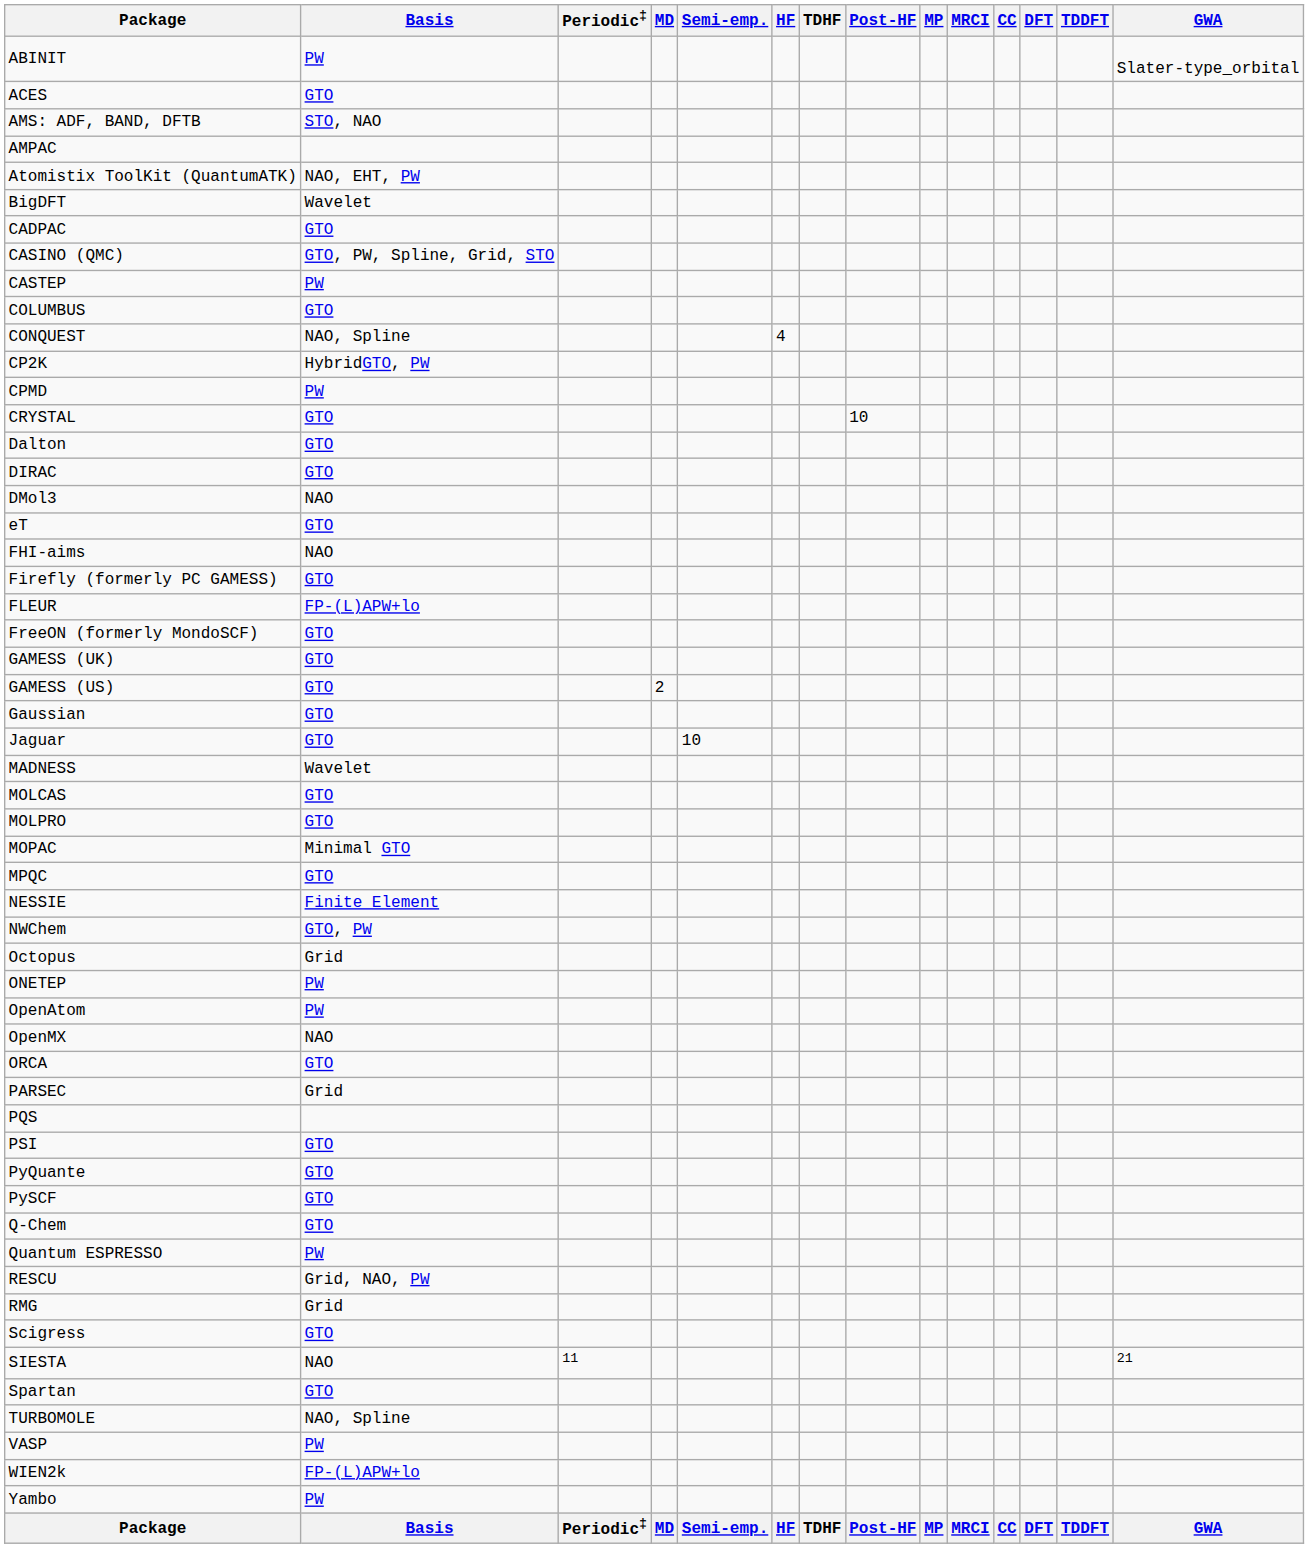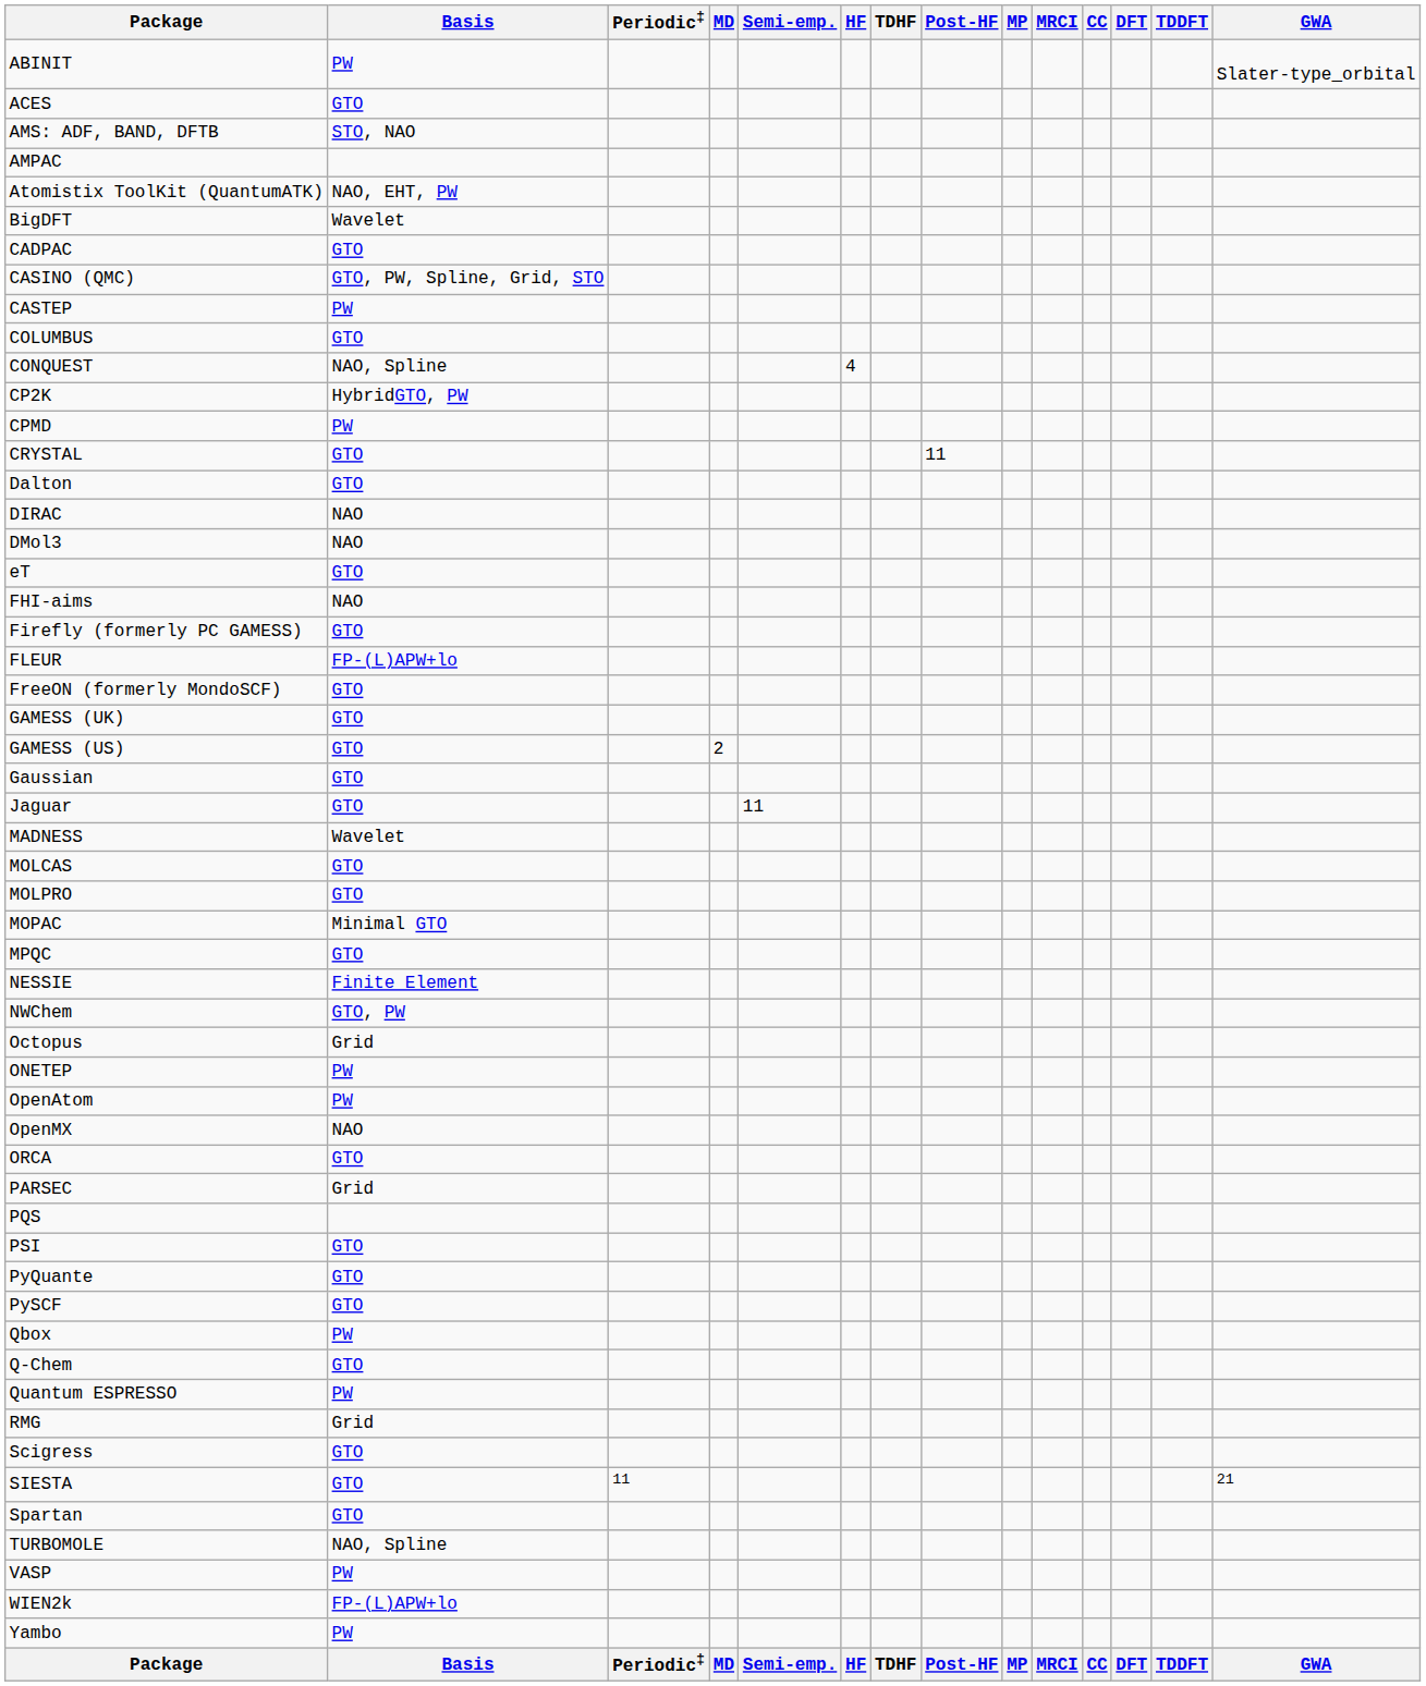 <table class="sortable wikitable" style="font-size: 90%;">
 <tr>
 <th>Package</th>
 <th><a href='#'>Basis</a></th>
 <th>Periodic<sup>‡</sup></th>
 <th><a href='#'>MD</a></th>
 <th><a href='#'>Semi-emp.</a></th>
 <th><a href='#'>HF</a></th>
 <th>TDHF</th>
 <th><a href='#'>Post-HF</a></th>
 <th><a href='#'>MP</a></th>
 <th><a href='#'>MRCI</a></th>
 <th><a href='#'>CC</a></th>
 <th><a href='#'>DFT</a></th>
 <th><a href='#'>TDDFT</a></th>
 <th><a href='#'>GWA</a></th>
 </tr>
 <tr>
 <td>ABINIT</td>
 <td><a href='#'>PW</a></td>
 <td></td>
 <td></td>
 <td></td>
 <td></td>
 <td></td>
 <td></td>
 <td></td>
 <td></td>
 <td></td>
 <td></td>
 <td></td>
 <td><br>Slater-type_orbital</td>
 </tr>
 <tr>
 <td>ACES </td>
 <td><a href='#'>GTO</a></td>
 <td></td>
 <td></td>
 <td></td>
 <td></td>
 <td></td>
 <td></td>
 <td></td>
 <td></td>
 <td></td>
 <td></td>
 <td></td>
 <td></td>
 </tr>
 <tr>
 <td>AMS: ADF, BAND, DFTB</td>
 <td><a href='#'>STO</a>, NAO</td>
 <td></td>
 <td></td>
 <td></td>
 <td></td>
 <td></td>
 <td></td>
 <td></td>
 <td></td>
 <td></td>
 <td></td>
 <td></td>
 <td></td>
 </tr>
 <tr>
 <td>AMPAC</td>
 <td></td>
 <td></td>
 <td></td>
 <td></td>
 <td></td>
 <td></td>
 <td></td>
 <td></td>
 <td></td>
 <td></td>
 <td></td>
 <td></td>
 <td></td>
 </tr>
 <tr>
 <td>Atomistix ToolKit (QuantumATK)</td>
 <td>NAO, EHT, <a href='#'>PW</a></td>
 <td></td>
 <td></td>
 <td></td>
 <td></td>
 <td></td>
 <td></td>
 <td></td>
 <td></td>
 <td></td>
 <td></td>
 <td></td>
 <td></td>
 </tr>
 <tr>
 <td>BigDFT</td>
 <td>Wavelet</td>
 <td></td>
 <td></td>
 <td></td>
 <td></td>
 <td></td>
 <td></td>
 <td></td>
 <td></td>
 <td></td>
 <td></td>
 <td></td>
 <td></td>
 </tr>
 <tr>
 <td>CADPAC</td>
 <td><a href='#'>GTO</a></td>
 <td></td>
 <td></td>
 <td></td>
 <td></td>
 <td></td>
 <td></td>
 <td></td>
 <td></td>
 <td></td>
 <td></td>
 <td></td>
 <td></td>
 </tr>
 <tr>
 <td>CASINO (QMC)</td>
 <td><a href='#'>GTO</a>, PW, Spline, Grid, <a href='#'>STO</a></td>
 <td></td>
 <td></td>
 <td></td>
 <td></td>
 <td></td>
 <td></td>
 <td></td>
 <td></td>
 <td></td>
 <td></td>
 <td></td>
 <td></td>
 </tr>
 <tr>
 <td>CASTEP</td>
 <td><a href='#'>PW</a></td>
 <td></td>
 <td></td>
 <td></td>
 <td></td>
 <td></td>
 <td></td>
 <td></td>
 <td></td>
 <td></td>
 <td></td>
 <td></td>
 <td></td>
 </tr>
 <tr>
 <td>COLUMBUS</td>
 <td><a href='#'>GTO</a></td>
 <td></td>
 <td></td>
 <td></td>
 <td></td>
 <td></td>
 <td></td>
 <td></td>
 <td></td>
 <td></td>
 <td></td>
 <td></td>
 <td></td>
 </tr>
 <tr>
 <td>CONQUEST</td>
 <td>NAO, Spline</td>
 <td></td>
 <td></td>
 <td></td>
 <td>4</td>
 <td></td>
 <td></td>
 <td></td>
 <td></td>
 <td></td>
 <td></td>
 <td></td>
 <td></td>
 </tr>
 <tr>
 <td>CP2K</td>
 <td>Hybrid<a href='#'>GTO</a>, <a href='#'>PW</a></td>
 <td></td>
 <td></td>
 <td></td>
 <td></td>
 <td></td>
 <td></td>
 <td></td>
 <td></td>
 <td></td>
 <td></td>
 <td></td>
 <td></td>
 </tr>
 <tr>
 <td>CPMD</td>
 <td><a href='#'>PW</a></td>
 <td></td>
 <td></td>
 <td></td>
 <td></td>
 <td></td>
 <td></td>
 <td></td>
 <td></td>
 <td></td>
 <td></td>
 <td></td>
 <td></td>
 </tr>
 <tr>
 <td>CRYSTAL</td>
 <td><a href='#'>GTO</a></td>
 <td></td>
 <td></td>
 <td></td>
 <td></td>
 <td></td>
-<td>10</td>
+<td>11</td>
 <td></td>
 <td></td>
 <td></td>
 <td></td>
 <td></td>
 <td></td>
 </tr>
 <tr>
 <td>Dalton</td>
 <td><a href='#'>GTO</a></td>
 <td></td>
 <td></td>
 <td></td>
 <td></td>
 <td></td>
 <td></td>
 <td></td>
 <td></td>
 <td></td>
 <td></td>
 <td></td>
 <td></td>
 </tr>
 <tr>
 <td>DIRAC</td>
-<td><a href='#'>GTO</a></td>
+<td>NAO</td>
 <td></td>
 <td></td>
 <td></td>
 <td></td>
 <td></td>
 <td></td>
 <td></td>
 <td></td>
 <td></td>
 <td></td>
 <td></td>
 <td></td>
 </tr>
 <tr>
 <td>DMol3</td>
 <td>NAO</td>
 <td></td>
 <td></td>
 <td></td>
 <td></td>
 <td></td>
 <td></td>
 <td></td>
 <td></td>
 <td></td>
 <td></td>
 <td></td>
 <td></td>
 </tr>
 <tr>
 <td>eT</td>
 <td><a href='#'>GTO</a></td>
 <td></td>
 <td></td>
 <td></td>
 <td></td>
 <td></td>
 <td></td>
 <td></td>
 <td></td>
 <td></td>
 <td></td>
 <td></td>
 <td></td>
 </tr>
 <tr>
 <td>FHI-aims</td>
 <td>NAO</td>
 <td></td>
 <td></td>
 <td></td>
 <td></td>
 <td></td>
 <td></td>
 <td></td>
 <td></td>
 <td></td>
 <td></td>
 <td></td>
 <td></td>
 </tr>
 <tr>
 <td>Firefly (formerly PC GAMESS)</td>
 <td><a href='#'>GTO</a></td>
 <td></td>
 <td></td>
 <td></td>
 <td></td>
 <td></td>
 <td></td>
 <td></td>
 <td></td>
 <td></td>
 <td></td>
 <td></td>
 <td></td>
 </tr>
 <tr>
 <td>FLEUR</td>
 <td><a href='#'>FP-(L)APW+lo</a></td>
 <td></td>
 <td></td>
 <td></td>
 <td></td>
 <td></td>
 <td></td>
 <td></td>
 <td></td>
 <td></td>
 <td></td>
 <td></td>
 <td></td>
 </tr>
 <tr>
 <td>FreeON (formerly MondoSCF)</td>
 <td><a href='#'>GTO</a></td>
 <td></td>
 <td></td>
 <td></td>
 <td></td>
 <td></td>
 <td></td>
 <td></td>
 <td></td>
 <td></td>
 <td></td>
 <td></td>
 <td></td>
 </tr>
 <tr>
 <td>GAMESS (UK)</td>
 <td><a href='#'>GTO</a></td>
 <td></td>
 <td></td>
 <td></td>
 <td></td>
 <td></td>
 <td></td>
 <td></td>
 <td></td>
 <td></td>
 <td></td>
 <td></td>
 <td></td>
 </tr>
 <tr>
 <td>GAMESS (US)</td>
 <td><a href='#'>GTO</a></td>
 <td></td>
 <td>2</td>
 <td></td>
 <td></td>
 <td></td>
 <td></td>
 <td></td>
 <td></td>
 <td></td>
 <td></td>
 <td></td>
 <td></td>
 </tr>
 <tr>
 <td>Gaussian</td>
 <td><a href='#'>GTO</a></td>
 <td></td>
 <td></td>
 <td></td>
 <td></td>
 <td></td>
 <td></td>
 <td></td>
 <td></td>
 <td></td>
 <td></td>
 <td></td>
 <td></td>
 </tr>
 <tr>
 <td>Jaguar</td>
 <td><a href='#'>GTO</a></td>
 <td></td>
 <td></td>
-<td>10</td>
+<td>11</td>
 <td></td>
 <td></td>
 <td></td>
 <td></td>
 <td></td>
 <td></td>
 <td></td>
 <td></td>
 <td></td>
 </tr>
 <tr>
 <td>MADNESS</td>
 <td>Wavelet</td>
 <td></td>
 <td></td>
 <td></td>
 <td></td>
 <td></td>
 <td></td>
 <td></td>
 <td></td>
 <td></td>
 <td></td>
 <td></td>
 <td></td>
 </tr>
 <tr>
 <td>MOLCAS</td>
 <td><a href='#'>GTO</a></td>
 <td></td>
 <td></td>
 <td></td>
 <td></td>
 <td></td>
 <td></td>
 <td></td>
 <td></td>
 <td></td>
 <td></td>
 <td></td>
 <td></td>
 </tr>
 <tr>
 <td>MOLPRO</td>
 <td><a href='#'>GTO</a></td>
 <td></td>
 <td></td>
 <td></td>
 <td></td>
 <td></td>
 <td></td>
 <td></td>
 <td></td>
 <td></td>
 <td></td>
 <td></td>
 <td></td>
 </tr>
 <tr>
 <td>MOPAC</td>
 <td>Minimal <a href='#'>GTO</a></td>
 <td></td>
 <td></td>
 <td></td>
 <td></td>
 <td></td>
 <td></td>
 <td></td>
 <td></td>
 <td></td>
 <td></td>
 <td></td>
 <td></td>
 </tr>
 <tr>
 <td>MPQC</td>
 <td><a href='#'>GTO</a></td>
 <td></td>
 <td></td>
 <td></td>
 <td></td>
 <td></td>
 <td></td>
 <td></td>
 <td></td>
 <td></td>
 <td></td>
 <td></td>
 <td></td>
 </tr>
 <tr>
 <td>NESSIE</td>
 <td><a href='#'>Finite Element</a></td>
 <td></td>
 <td></td>
 <td></td>
 <td></td>
 <td></td>
 <td></td>
 <td></td>
 <td></td>
 <td></td>
 <td></td>
 <td></td>
 <td></td>
 </tr>
 <tr>
 <td>NWChem</td>
 <td><a href='#'>GTO</a>, <a href='#'>PW</a></td>
 <td></td>
 <td></td>
 <td></td>
 <td></td>
 <td></td>
 <td></td>
 <td></td>
 <td></td>
 <td></td>
 <td></td>
 <td></td>
 <td></td>
 </tr>
 <tr>
 <td>Octopus</td>
 <td>Grid</td>
 <td></td>
 <td></td>
 <td></td>
 <td></td>
 <td></td>
 <td></td>
 <td></td>
 <td></td>
 <td></td>
 <td></td>
 <td></td>
 <td></td>
 </tr>
 <tr>
 <td>ONETEP</td>
 <td><a href='#'>PW</a></td>
 <td></td>
 <td></td>
 <td></td>
 <td></td>
 <td></td>
 <td></td>
 <td></td>
 <td></td>
 <td></td>
 <td></td>
 <td></td>
 <td></td>
 </tr>
 <tr>
 <td>OpenAtom</td>
 <td><a href='#'>PW</a></td>
 <td></td>
 <td></td>
 <td></td>
 <td></td>
 <td></td>
 <td></td>
 <td></td>
 <td></td>
 <td></td>
 <td></td>
 <td></td>
 <td></td>
 </tr>
 <tr>
 <td>OpenMX</td>
 <td>NAO</td>
 <td></td>
 <td></td>
 <td></td>
 <td></td>
 <td></td>
 <td></td>
 <td></td>
 <td></td>
 <td></td>
 <td></td>
 <td></td>
 <td></td>
 </tr>
 <tr>
 <td>ORCA</td>
 <td><a href='#'>GTO</a></td>
 <td></td>
 <td></td>
 <td></td>
 <td></td>
 <td></td>
 <td></td>
 <td></td>
 <td></td>
 <td></td>
 <td></td>
 <td></td>
 <td></td>
 </tr>
 <tr>
 <td>PARSEC</td>
 <td>Grid</td>
 <td></td>
 <td></td>
 <td></td>
 <td></td>
 <td></td>
 <td></td>
 <td></td>
 <td></td>
 <td></td>
 <td></td>
 <td></td>
 <td></td>
 </tr>
 <tr>
 <td>PQS</td>
 <td></td>
 <td></td>
 <td></td>
 <td></td>
 <td></td>
 <td></td>
 <td></td>
 <td></td>
 <td></td>
 <td></td>
 <td></td>
 <td></td>
 <td></td>
 </tr>
 <tr>
 <td>PSI</td>
 <td><a href='#'>GTO</a></td>
 <td></td>
 <td></td>
 <td></td>
 <td></td>
 <td></td>
 <td></td>
 <td></td>
 <td></td>
 <td></td>
 <td></td>
 <td></td>
 <td></td>
 </tr>
 <tr>
 <td>PyQuante</td>
 <td><a href='#'>GTO</a></td>
 <td></td>
 <td></td>
 <td></td>
 <td></td>
 <td></td>
 <td></td>
 <td></td>
 <td></td>
 <td></td>
 <td></td>
 <td></td>
 <td></td>
 </tr>
 <tr>
 <td>PySCF</td>
 <td><a href='#'>GTO</a></td>
 <td></td>
 <td></td>
 <td></td>
 <td></td>
 <td></td>
 <td></td>
 <td></td>
 <td></td>
 <td></td>
 <td></td>
 <td></td>
 <td></td>
 </tr>
 <tr>
+<td>Qbox</td>
+<td><a href='#'>PW</a></td>
+<td></td>
+<td></td>
+<td></td>
+<td></td>
+<td></td>
+<td></td>
+<td></td>
+<td></td>
+<td></td>
+<td></td>
+<td></td>
+<td></td>
+</tr>
+<tr>
 <td>Q-Chem</td>
 <td><a href='#'>GTO</a></td>
 <td></td>
 <td></td>
 <td></td>
 <td></td>
 <td></td>
 <td></td>
 <td></td>
 <td></td>
 <td></td>
 <td></td>
 <td></td>
 <td></td>
 </tr>
 <tr>
 <td>Quantum ESPRESSO</td>
 <td><a href='#'>PW</a></td>
-<td></td>
-<td></td>
-<td></td>
-<td></td>
-<td></td>
-<td></td>
-<td></td>
-<td></td>
-<td></td>
-<td></td>
-<td></td>
-<td></td>
-</tr>
-<tr>
-<td>RESCU</td>
-<td>Grid, NAO, <a href='#'>PW</a></td>
 <td></td>
 <td></td>
 <td></td>
 <td></td>
 <td></td>
 <td></td>
 <td></td>
 <td></td>
 <td></td>
 <td></td>
 <td></td>
 <td></td>
 </tr>
 <tr>
 <td>RMG</td>
 <td>Grid</td>
 <td></td>
 <td></td>
 <td></td>
 <td></td>
 <td></td>
 <td></td>
 <td></td>
 <td></td>
 <td></td>
 <td></td>
 <td></td>
 <td></td>
 </tr>
 <tr>
 <td>Scigress</td>
 <td><a href='#'>GTO</a></td>
 <td></td>
 <td></td>
 <td></td>
 <td></td>
 <td></td>
 <td></td>
 <td></td>
 <td></td>
 <td></td>
 <td></td>
 <td></td>
 <td></td>
 </tr>
 <tr>
 <td>SIESTA</td>
-<td>NAO</td>
+<td><a href='#'>GTO</a></td>
 <td><sup>11</sup></td>
 <td></td>
 <td></td>
 <td></td>
 <td></td>
 <td></td>
 <td></td>
 <td></td>
 <td></td>
 <td></td>
 <td></td>
 <td><sup>21</sup></td>
 </tr>
 <tr>
 <td>Spartan</td>
 <td><a href='#'>GTO</a></td>
 <td></td>
 <td></td>
 <td></td>
 <td></td>
 <td></td>
 <td></td>
 <td></td>
 <td></td>
 <td></td>
 <td></td>
 <td></td>
 <td></td>
 </tr>
 <tr>
 <td>TURBOMOLE</td>
 <td>NAO, Spline</td>
 <td></td>
 <td></td>
 <td></td>
 <td></td>
 <td></td>
 <td></td>
 <td></td>
 <td></td>
 <td></td>
 <td></td>
 <td></td>
 <td></td>
 </tr>
 <tr>
 <td>VASP</td>
 <td><a href='#'>PW</a></td>
 <td></td>
 <td></td>
 <td></td>
 <td></td>
 <td></td>
 <td></td>
 <td></td>
 <td></td>
 <td></td>
 <td></td>
 <td></td>
 <td></td>
 </tr>
 <tr>
 <td>WIEN2k</td>
 <td><a href='#'>FP-(L)APW+lo</a></td>
 <td></td>
 <td></td>
 <td></td>
 <td></td>
 <td></td>
 <td></td>
 <td></td>
 <td></td>
 <td></td>
 <td></td>
 <td></td>
 <td></td>
 </tr>
 <tr>
 <td>Yambo</td>
 <td><a href='#'>PW</a></td>
 <td></td>
 <td></td>
 <td></td>
 <td></td>
 <td></td>
 <td></td>
 <td></td>
 <td></td>
 <td></td>
 <td></td>
 <td></td>
 <td></td>
 </tr>
 <tr>
 <th>Package</th>
 <th><a href='#'>Basis</a></th>
 <th>Periodic<sup>‡</sup></th>
 <th><a href='#'>MD</a></th>
 <th><a href='#'>Semi-emp.</a></th>
 <th><a href='#'>HF</a></th>
 <th>TDHF</th>
 <th><a href='#'>Post-HF</a></th>
 <th><a href='#'>MP</a></th>
 <th><a href='#'>MRCI</a></th>
 <th><a href='#'>CC</a></th>
 <th><a href='#'>DFT</a></th>
 <th><a href='#'>TDDFT</a></th>
 <th><a href='#'>GWA</a></th>
 </tr>
 </table>
